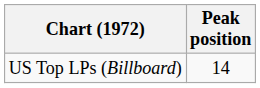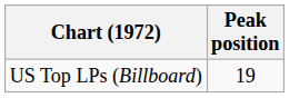 <table class="wikitable">
 <tr>
 <th>Chart (1972)</th>
 <th>Peak<br>position</th>
 </tr>
 <tr>
 <td>US Top LPs (<em>Billboard</em>)</td>
-<td align="center">14</td>
+<td align="center">19</td>
 </tr>
 </table>
